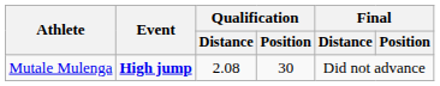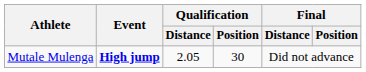 <table class=wikitable style="font-size:90%">
 <tr>
 <th rowspan="2">Athlete</th>
 <th rowspan="2">Event</th>
 <th colspan="2">Qualification</th>
 <th colspan="2">Final</th>
 </tr>
 <tr style="font-size:95%">
 <th>Distance</th>
 <th>Position</th>
 <th>Distance</th>
 <th>Position</th>
 </tr>
 <tr align=center>
 <td align=left><a href='#'>Mutale Mulenga</a></td>
 <td align=left><strong><a href='#'>High jump</a></strong></td>
-<td>2.08</td>
+<td>2.05</td>
 <td>30</td>
 <td colspan=2>Did not advance</td>
 </tr>
 </table>
